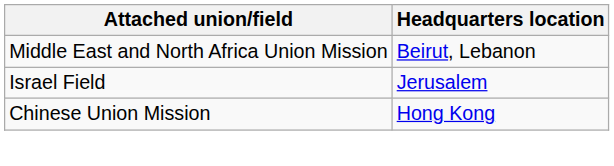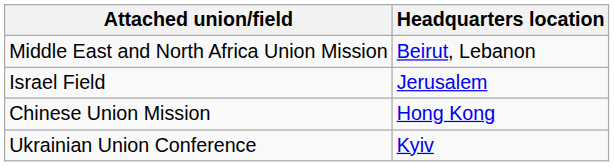 <table class="wikitable">
 <tr>
 <th>Attached union/field</th>
 <th>Headquarters location</th>
 </tr>
 <tr>
 <td>Middle East and North Africa Union Mission</td>
 <td><a href='#'>Beirut</a>, Lebanon</td>
 </tr>
 <tr>
 <td>Israel Field</td>
 <td><a href='#'>Jerusalem</a></td>
 </tr>
 <tr>
 <td>Chinese Union Mission</td>
 <td><a href='#'>Hong Kong</a></td>
 </tr>
+<tr>
+<td>Ukrainian Union Conference</td>
+<td><a href='#'>Kyiv</a></td>
+</tr>
 </table>
